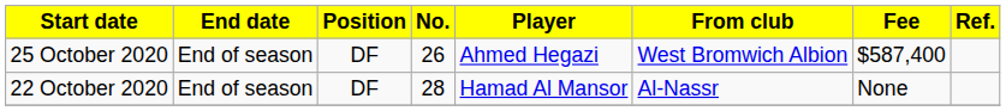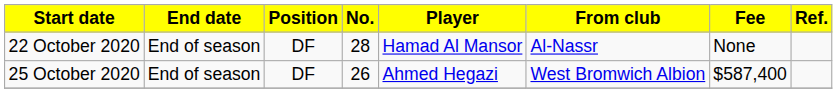 <table class="wikitable sortable">
 <tr>
 <th style="background:yellow; color:black;"><strong>Start date</strong></th>
 <th style="background:yellow; color:black;"><strong>End date</strong></th>
 <th style="background:yellow; color:black;"><strong>Position</strong></th>
 <th style="background:yellow; color:black;"><strong>No.</strong></th>
 <th style="background:yellow; color:black;"><strong>Player</strong></th>
 <th style="background:yellow; color:black;"><strong>From club</strong></th>
 <th style="background:yellow; color:black;"><strong>Fee</strong></th>
 <th style="background:yellow; color:black;"><strong>Ref.</strong></th>
 </tr>
 <tr>
+<td>22 October 2020</td>
+<td>End of season</td>
+<td style="text-align:center;">DF</td>
+<td style="text-align:center;">28</td>
+<td style="text-align:left;"> <a href='#'>Hamad Al Mansor</a></td>
+<td style="text-align:left;"> <a href='#'>Al-Nassr</a></td>
+<td>None</td>
+<td></td>
+</tr>
+<tr>
 <td>25 October 2020</td>
 <td>End of season</td>
 <td style="text-align:center;">DF</td>
 <td style="text-align:center;">26</td>
 <td style="text-align:left;"> <a href='#'>Ahmed Hegazi</a></td>
 <td style="text-align:left;"> <a href='#'>West Bromwich Albion</a></td>
 <td>$587,400</td>
 <td></td>
 </tr>
 <tr>
-<td>22 October 2020</td>
-<td>End of season</td>
-<td style="text-align:center;">DF</td>
-<td style="text-align:center;">28</td>
-<td style="text-align:left;"> <a href='#'>Hamad Al Mansor</a></td>
-<td style="text-align:left;"> <a href='#'>Al-Nassr</a></td>
-<td>None</td>
-<td></td>
-</tr>
-<tr>
 </tr>
 </table>
